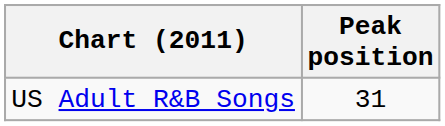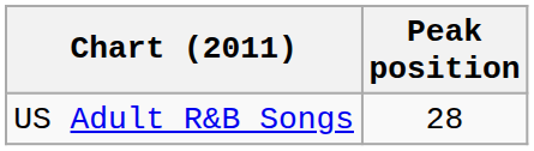 <table class="wikitable">
 <tr>
 <th>Chart (2011)</th>
 <th>Peak<br>position</th>
 </tr>
 <tr>
 <td>US <a href='#'>Adult R&B Songs</a></td>
-<td align="center">31</td>
+<td align="center">28</td>
 </tr>
 </table>
